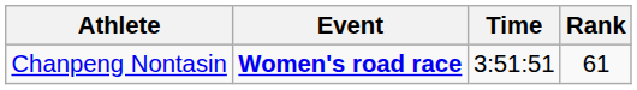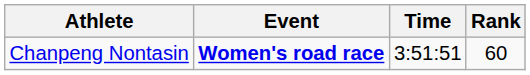 <table class=wikitable style="font-size:90%">
 <tr>
 <th>Athlete</th>
 <th>Event</th>
 <th>Time</th>
 <th>Rank</th>
 </tr>
 <tr align=center>
 <td align=left><a href='#'>Chanpeng Nontasin</a></td>
 <td align=left><strong><a href='#'>Women's road race</a></strong></td>
 <td>3:51:51</td>
-<td>61</td>
+<td>60</td>
 </tr>
 </table>
